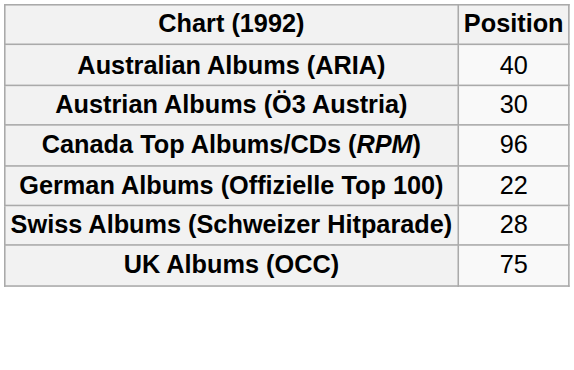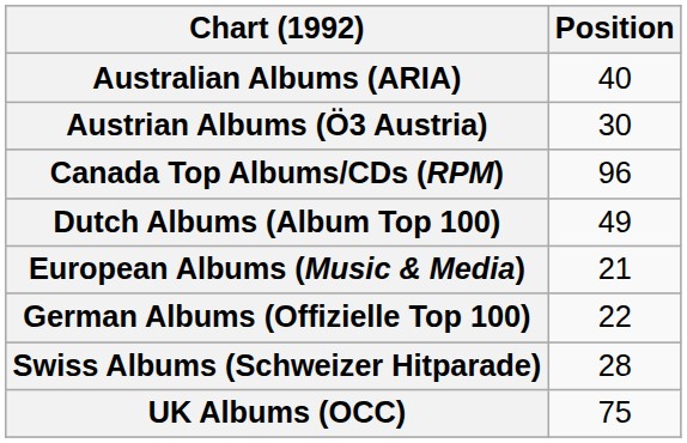 <table class="wikitable sortable plainrowheaders" style="text-align:center">
 <tr>
 <th scope="col">Chart (1992)</th>
 <th scope="col">Position</th>
 </tr>
 <tr>
 <th scope="row">Australian Albums (ARIA)</th>
 <td>40</td>
 </tr>
 <tr>
 <th scope="row">Austrian Albums (Ö3 Austria)</th>
 <td>30</td>
 </tr>
 <tr>
 <th scope="row">Canada Top Albums/CDs (<em>RPM</em>)</th>
 <td>96</td>
 </tr>
 <tr>
+<th scope="row">Dutch Albums (Album Top 100)</th>
+<td>49</td>
+</tr>
+<tr>
+<th scope="row">European Albums (<em>Music & Media</em>)</th>
+<td>21</td>
+</tr>
+<tr>
 <th scope="row">German Albums (Offizielle Top 100)</th>
 <td>22</td>
 </tr>
 <tr>
 <th scope="row">Swiss Albums (Schweizer Hitparade)</th>
 <td>28</td>
 </tr>
 <tr>
 <th scope="row">UK Albums (OCC)</th>
 <td>75</td>
 </tr>
 </table>
